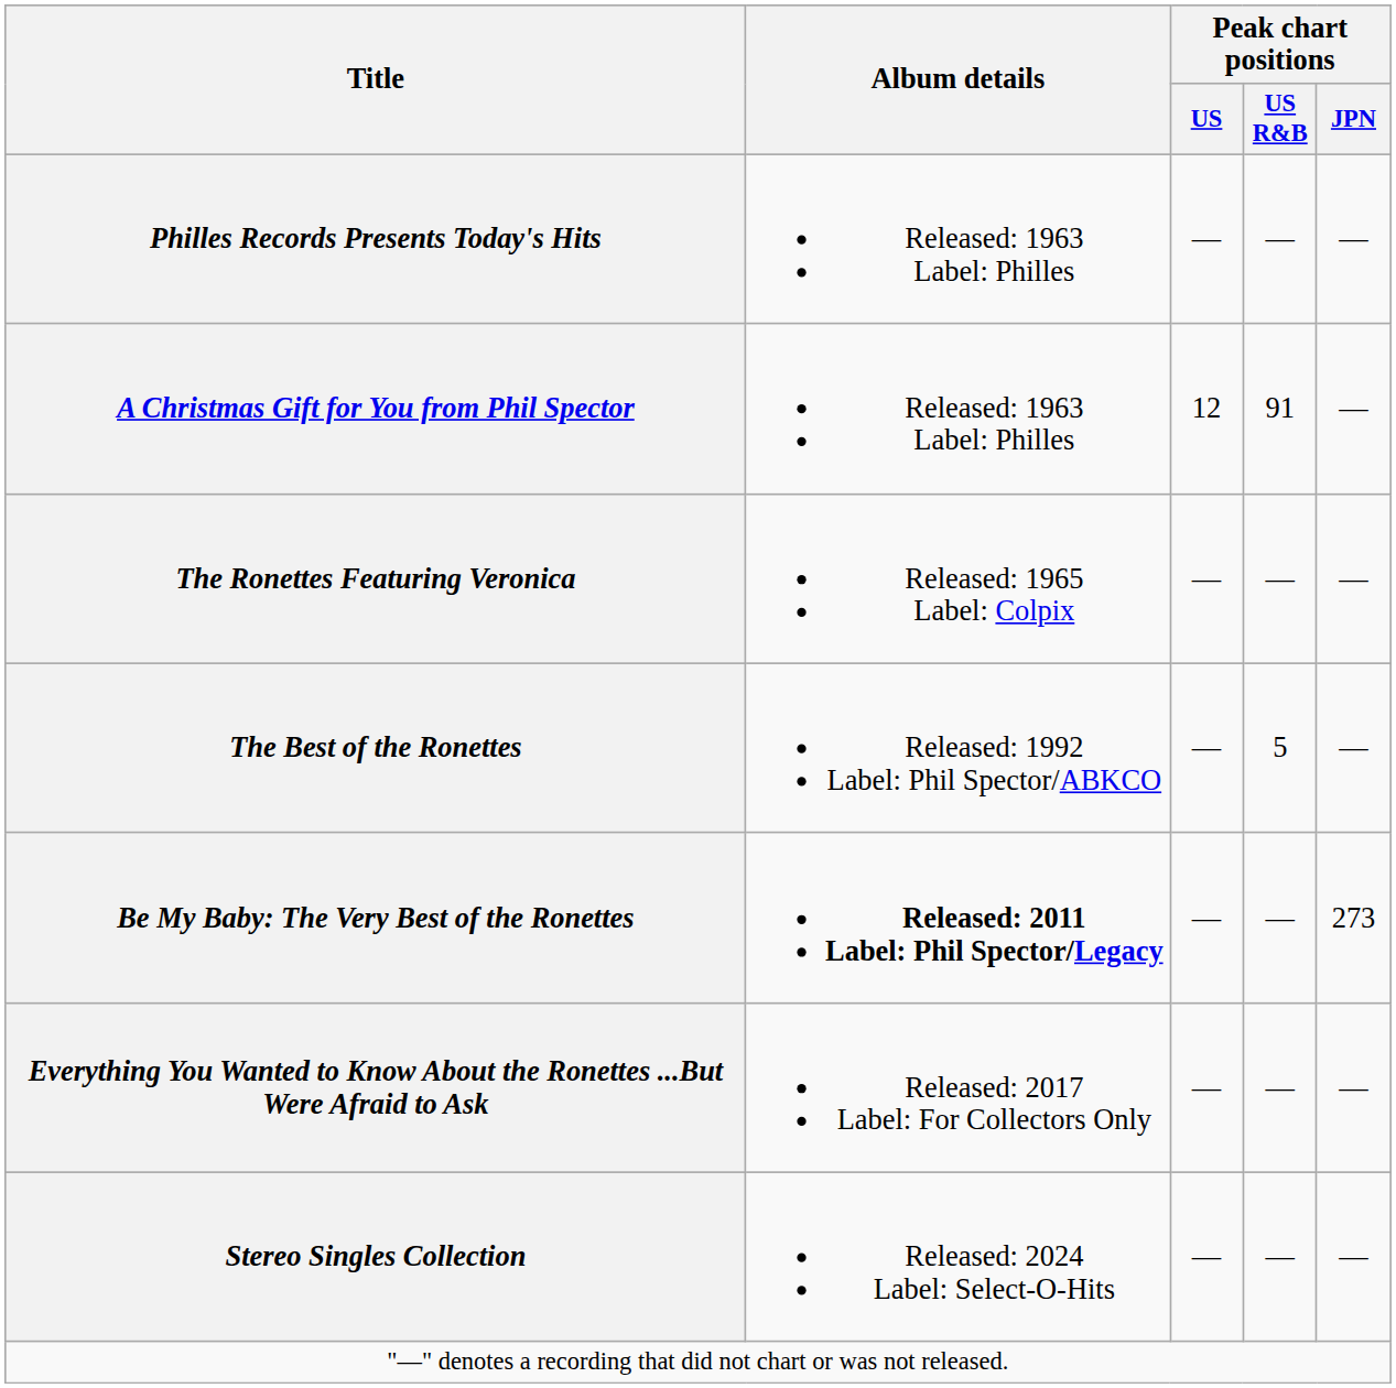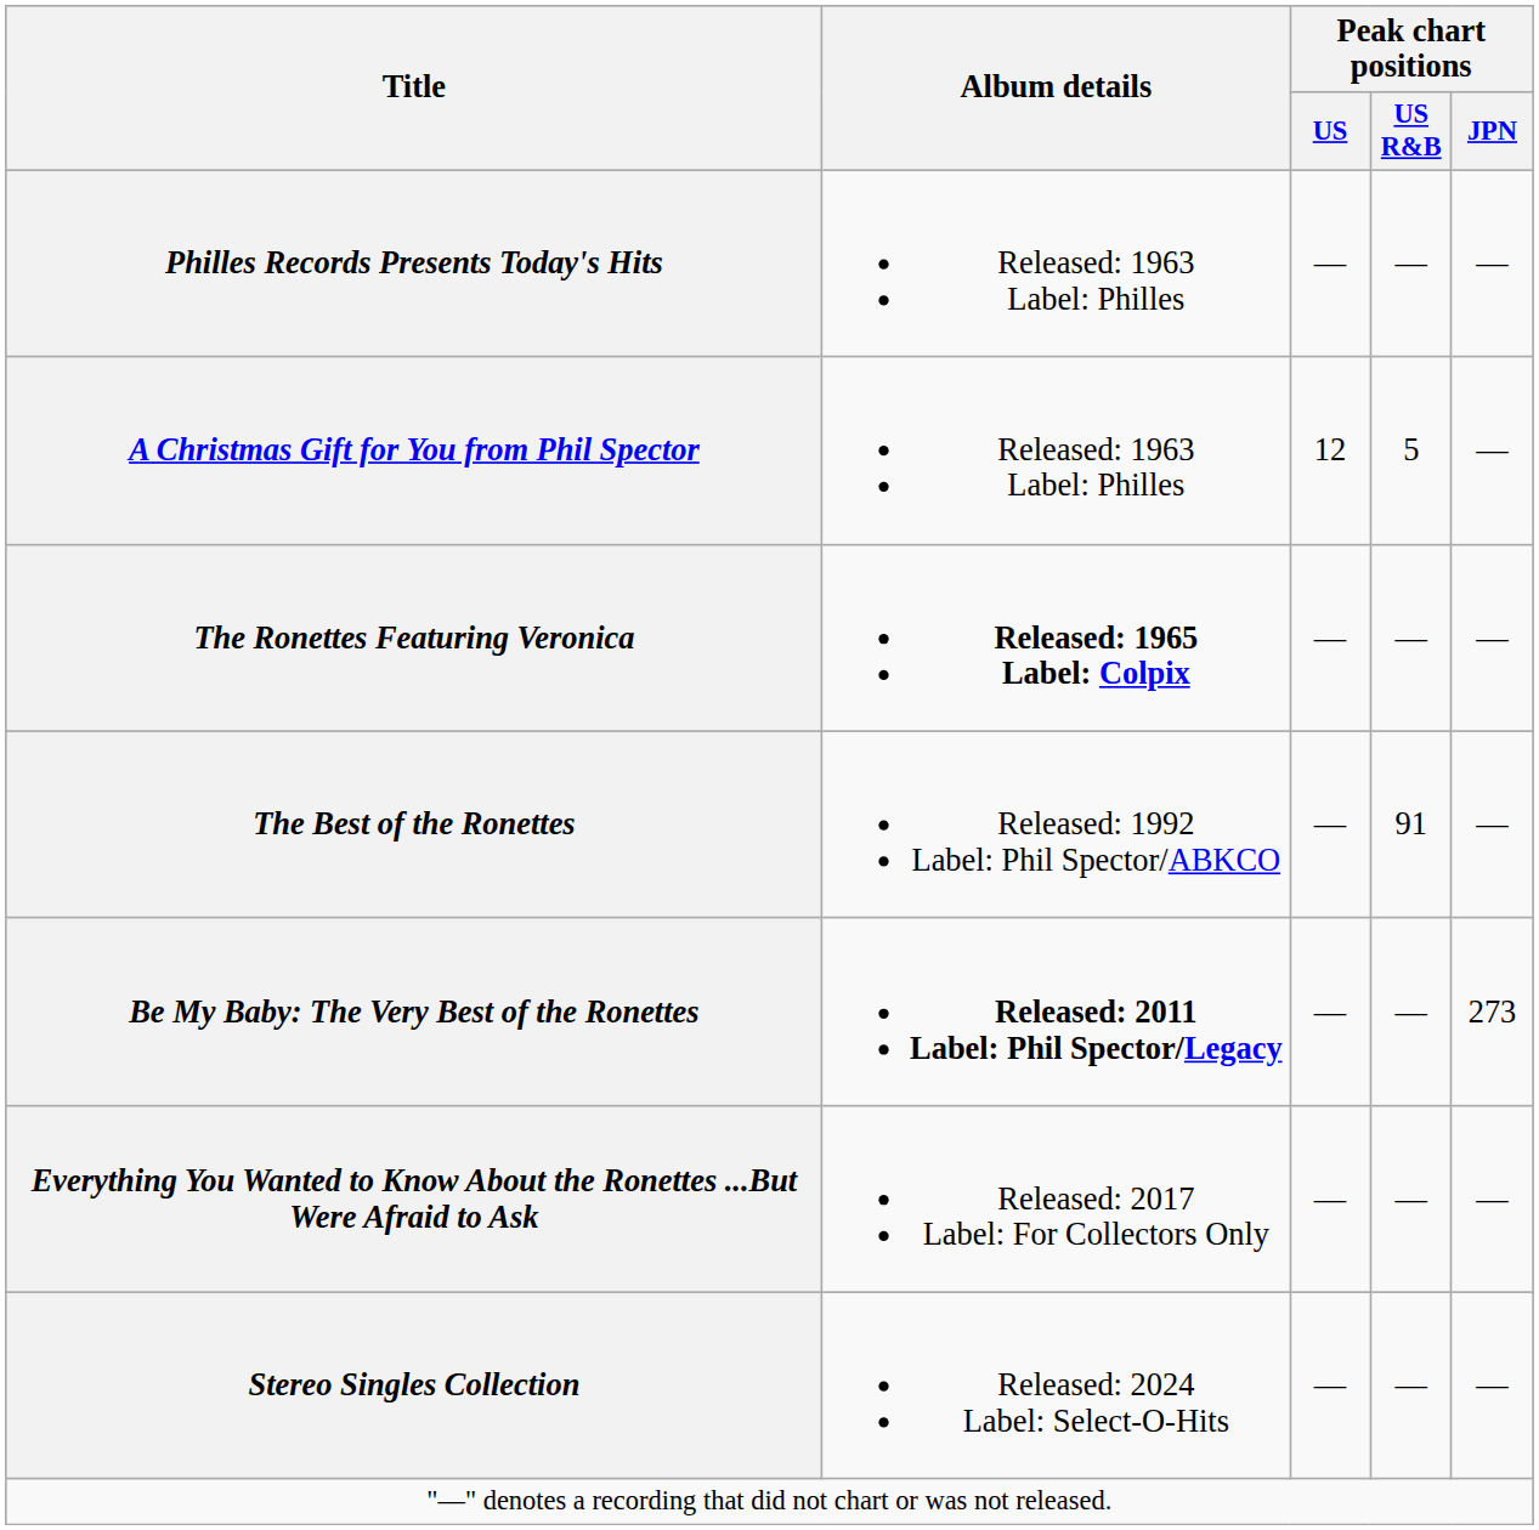 <table class="wikitable plainrowheaders" style="text-align:center;">
 <tr>
 <th rowspan="2" style="width:25em;">Title</th>
 <th rowspan="2">Album details</th>
 <th colspan="3">Peak chart positions</th>
 </tr>
 <tr>
 <th scope="col" style="width:2.5em;font-size:85%"><a href='#'>US</a><br></th>
 <th scope="col" style="width:2.5em;font-size:85%"><a href='#'>US<br>R&B</a><br></th>
 <th scope="col" style="width:2.5em;font-size:85%"><a href='#'>JPN</a><br></th>
 </tr>
 <tr>
 <th scope="row"><em>Philles Records Presents Today's Hits</em><br></th>
 <td><br><ul><li>Released: 1963</li><li>Label: Philles</li></ul></td>
 <td>—</td>
 <td>—</td>
 <td>—</td>
 </tr>
 <tr>
 <th scope="row"><em><a href='#'>A Christmas Gift for You from Phil Spector</a></em><br></th>
 <td><br><ul><li>Released: 1963</li><li>Label: Philles</li></ul></td>
 <td>12</td>
-<td>91</td>
+<td>5</td>
 <td>—</td>
 </tr>
 <tr>
 <th scope="row"><em>The Ronettes Featuring Veronica</em></th>
-<td><br><ul><li>Released: 1965</li><li>Label: <a href='#'>Colpix</a></li></ul></td>
+<td><strong><br><ul><li>Released: 1965</li><li>Label: <a href='#'>Colpix</a></li></ul></strong></td>
 <td>—</td>
 <td>—</td>
 <td>—</td>
 </tr>
 <tr>
 <th scope="row"><em>The Best of the Ronettes</em></th>
 <td><br><ul><li>Released: 1992</li><li>Label: Phil Spector/<a href='#'>ABKCO</a></li></ul></td>
 <td>—</td>
-<td>5</td>
+<td>91</td>
 <td>—</td>
 </tr>
 <tr>
 <th scope="row"><em>Be My Baby: The Very Best of the Ronettes</em></th>
 <td><strong><br><ul><li>Released: 2011</li><li>Label: Phil Spector/<a href='#'>Legacy</a></li></ul></strong></td>
 <td>—</td>
 <td>—</td>
 <td>273</td>
 </tr>
 <tr>
 <th scope="row"><em>Everything You Wanted to Know About the Ronettes ...But Were Afraid to Ask</em></th>
 <td><br><ul><li>Released: 2017</li><li>Label: For Collectors Only</li></ul></td>
 <td>—</td>
 <td>—</td>
 <td>—</td>
 </tr>
 <tr>
 <th scope="row"><em>Stereo Singles Collection</em></th>
 <td><br><ul><li>Released: 2024</li><li>Label: Select-O-Hits</li></ul></td>
 <td>—</td>
 <td>—</td>
 <td>—</td>
 </tr>
 <tr>
 <td colspan="13" style="font-size:85%;">"—" denotes a recording that did not chart or was not released.</td>
 </tr>
 </table>
